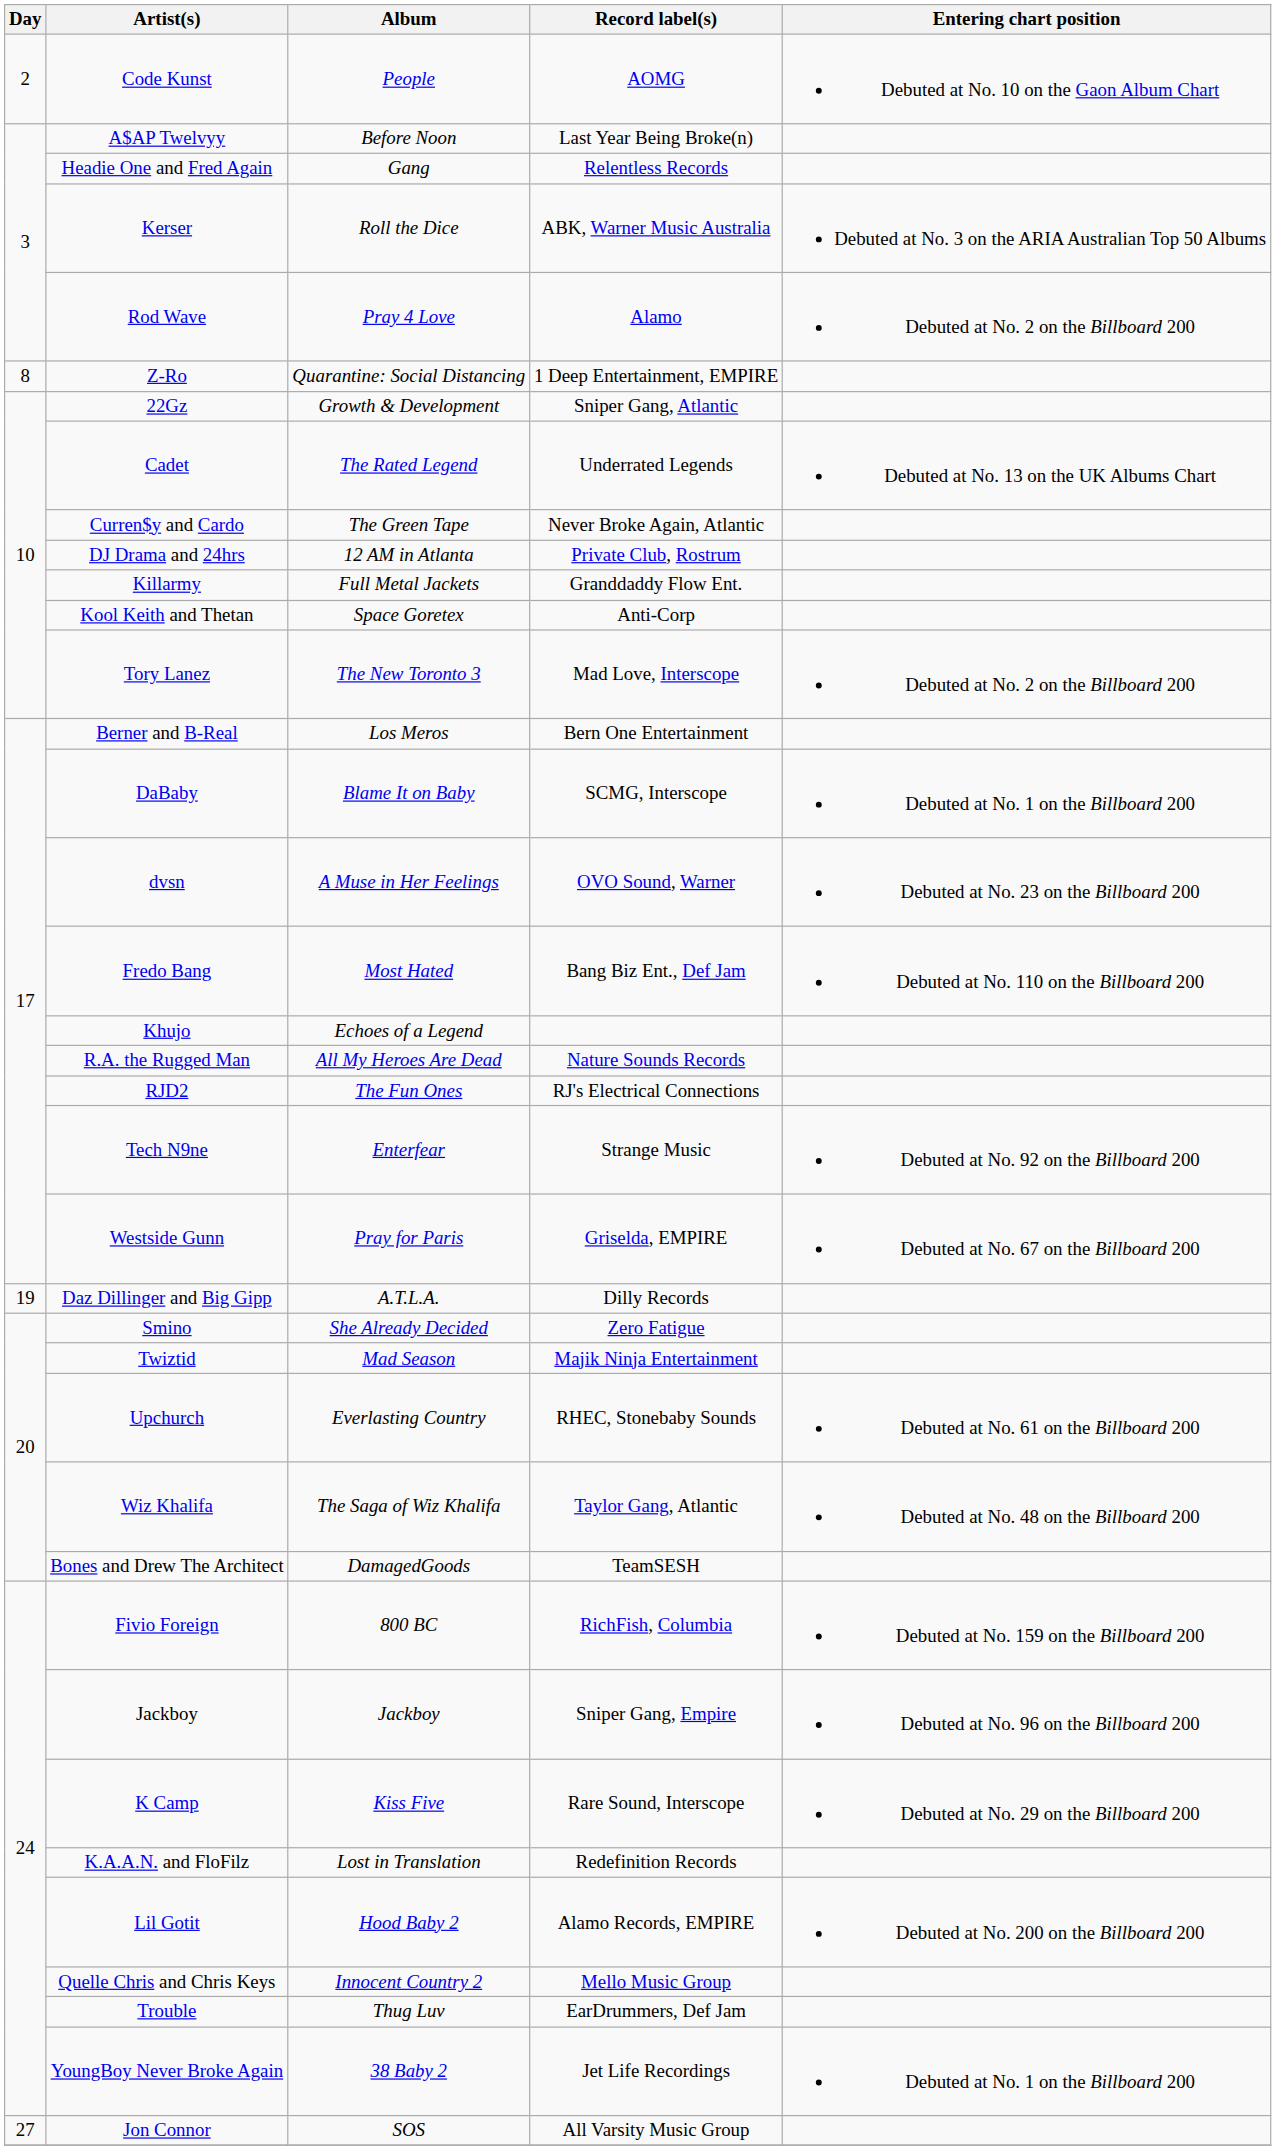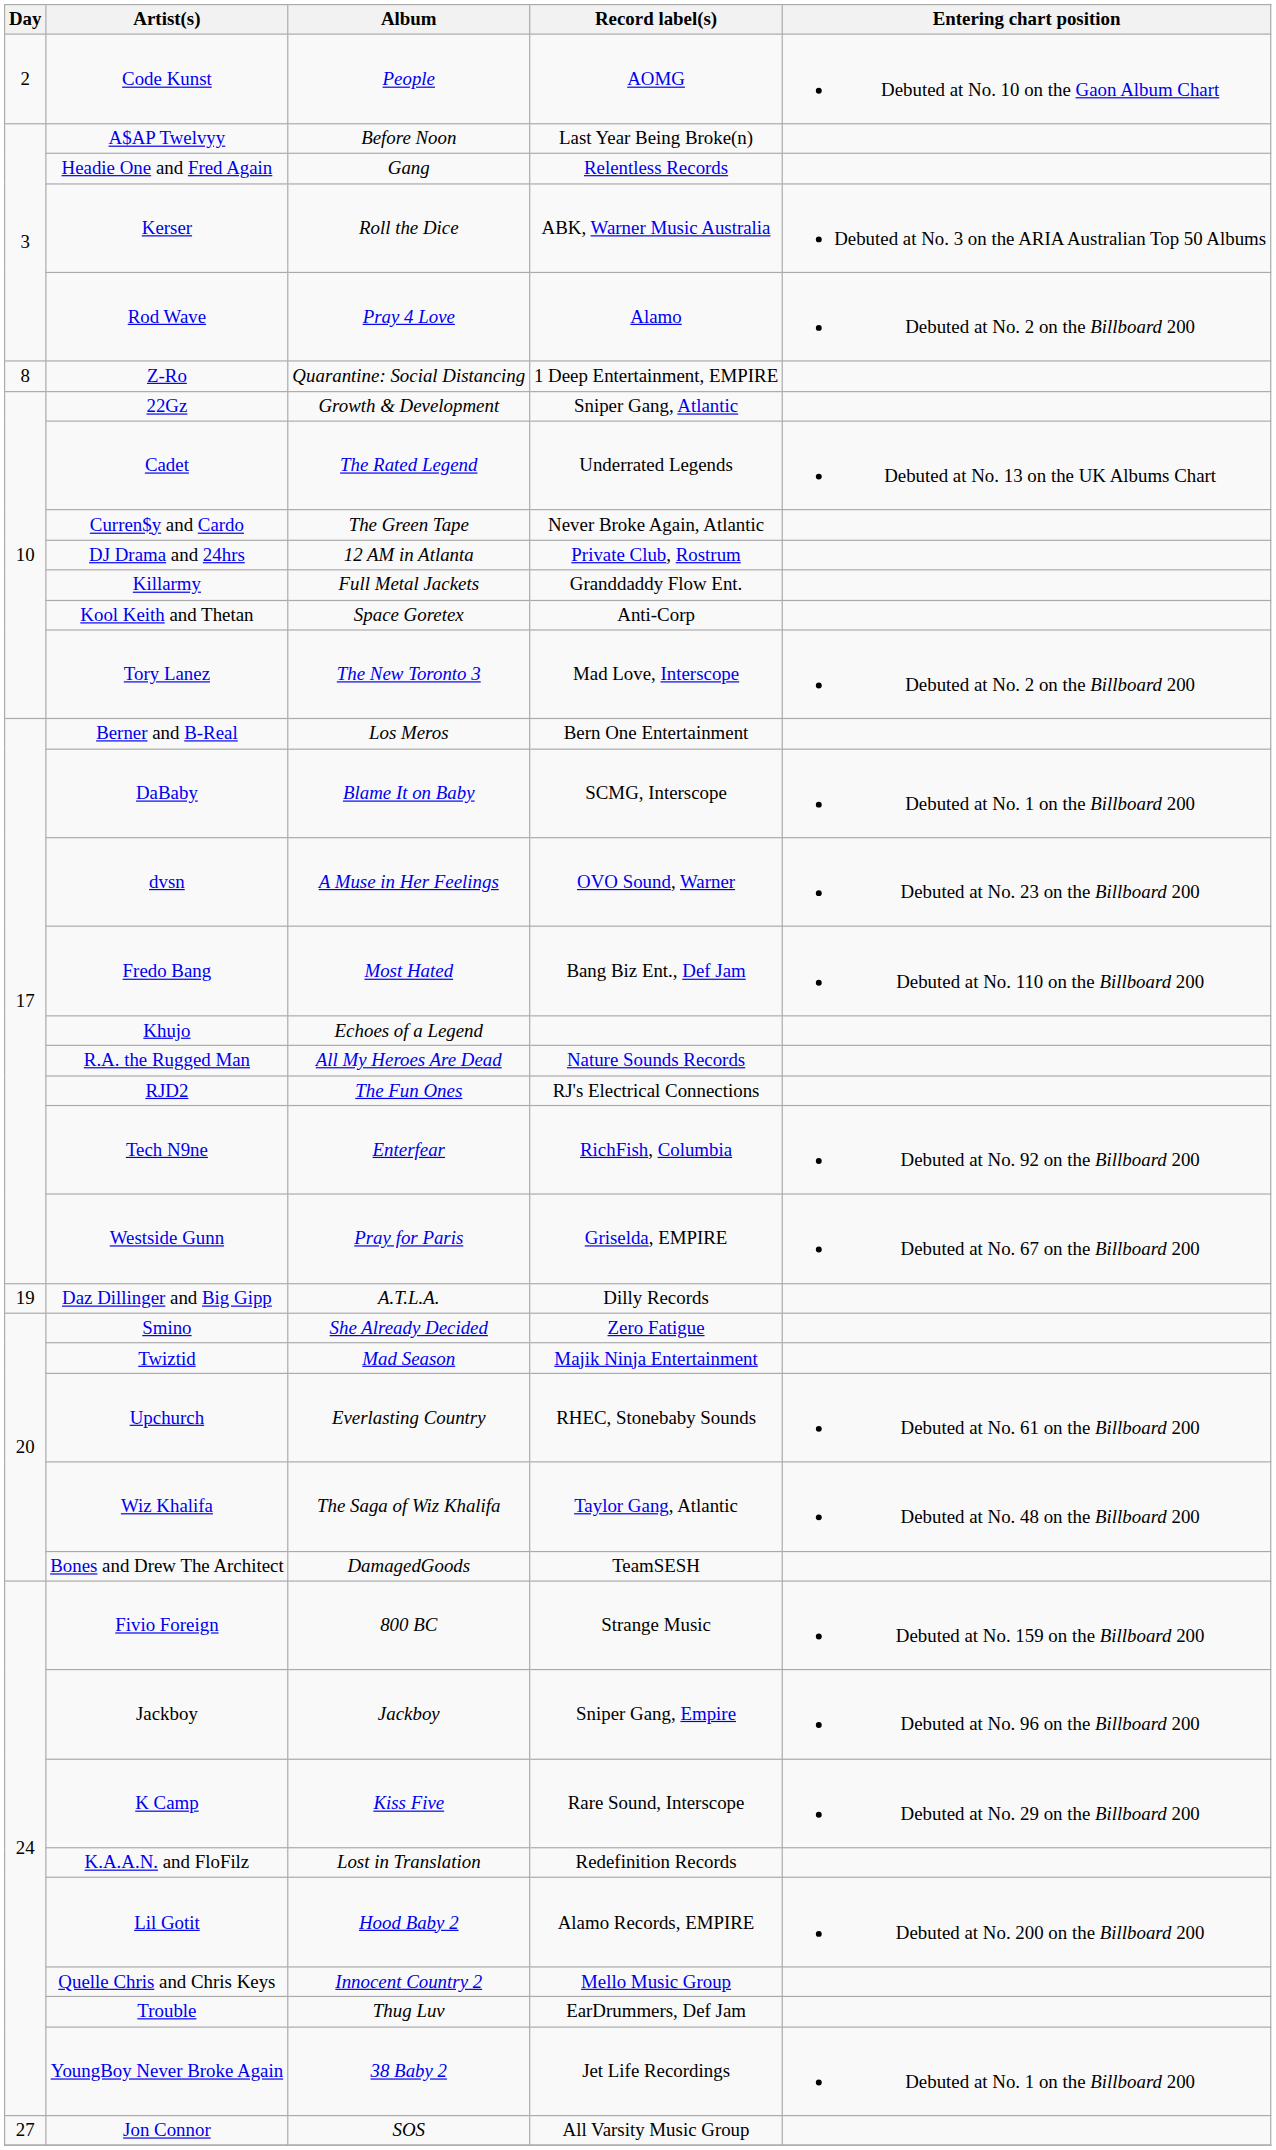 <table class="wikitable" style="text-align:center;">
 <tr>
 <th scope="col">Day</th>
 <th scope="col">Artist(s)</th>
 <th scope="col">Album</th>
 <th scope="col">Record label(s)</th>
 <th><strong>Entering chart position</strong></th>
 </tr>
 <tr>
 <td>2</td>
 <td><a href='#'>Code Kunst</a></td>
 <td><em><a href='#'>People</a></em></td>
 <td><a href='#'>AOMG</a></td>
 <td><br><ul><li>Debuted at No. 10 on the <a href='#'>Gaon Album Chart</a></li></ul></td>
 </tr>
 <tr>
 <td rowspan="4">3</td>
 <td><a href='#'>A$AP Twelvyy</a></td>
 <td><em>Before Noon</em></td>
 <td>Last Year Being Broke(n)</td>
 <td></td>
 </tr>
 <tr>
 <td><a href='#'>Headie One</a> and <a href='#'>Fred Again</a></td>
 <td><em>Gang</em></td>
 <td><a href='#'>Relentless Records</a></td>
 <td></td>
 </tr>
 <tr>
 <td><a href='#'>Kerser</a></td>
 <td><em>Roll the Dice</em></td>
 <td>ABK, <a href='#'>Warner Music Australia</a></td>
 <td><br><ul><li>Debuted at No. 3 on the ARIA Australian Top 50 Albums</li></ul></td>
 </tr>
 <tr>
 <td><a href='#'>Rod Wave</a></td>
 <td><em><a href='#'>Pray 4 Love</a></em></td>
 <td><a href='#'>Alamo</a></td>
 <td><br><ul><li>Debuted at No. 2 on the <em>Billboard</em> 200</li></ul></td>
 </tr>
 <tr>
 <td rowspan="1">8</td>
 <td><a href='#'>Z-Ro</a></td>
 <td><em>Quarantine: Social Distancing</em></td>
 <td>1 Deep Entertainment, EMPIRE</td>
 <td></td>
 </tr>
 <tr>
 <td rowspan="7">10</td>
 <td><a href='#'>22Gz</a></td>
 <td><em>Growth & Development</em></td>
 <td>Sniper Gang, <a href='#'>Atlantic</a></td>
 <td></td>
 </tr>
 <tr>
 <td><a href='#'>Cadet</a></td>
 <td><em><a href='#'>The Rated Legend</a></em></td>
 <td>Underrated Legends</td>
 <td><br><ul><li>Debuted at No. 13 on the UK Albums Chart</li></ul></td>
 </tr>
 <tr>
 <td><a href='#'>Curren$y</a> and <a href='#'>Cardo</a></td>
 <td><em>The Green Tape</em></td>
 <td>Never Broke Again, Atlantic</td>
 <td></td>
 </tr>
 <tr>
 <td><a href='#'>DJ Drama</a> and <a href='#'>24hrs</a></td>
 <td><em>12 AM in Atlanta</em></td>
 <td><a href='#'>Private Club</a>, <a href='#'>Rostrum</a></td>
 <td></td>
 </tr>
 <tr>
 <td><a href='#'>Killarmy</a></td>
 <td><em>Full Metal Jackets</em></td>
 <td>Granddaddy Flow Ent.</td>
 <td></td>
 </tr>
 <tr>
 <td><a href='#'>Kool Keith</a> and Thetan</td>
 <td><em>Space Goretex</em></td>
 <td>Anti-Corp</td>
 <td></td>
 </tr>
 <tr>
 <td><a href='#'>Tory Lanez</a></td>
 <td><em><a href='#'>The New Toronto 3</a></em></td>
 <td>Mad Love, <a href='#'>Interscope</a></td>
 <td><br><ul><li>Debuted at No. 2 on the <em>Billboard</em> 200</li></ul></td>
 </tr>
 <tr>
 <td rowspan="9">17</td>
 <td><a href='#'>Berner</a> and <a href='#'>B-Real</a></td>
 <td><em>Los Meros</em></td>
 <td>Bern One Entertainment</td>
 <td></td>
 </tr>
 <tr>
 <td><a href='#'>DaBaby</a></td>
 <td><em><a href='#'>Blame It on Baby</a></em></td>
 <td>SCMG, Interscope</td>
 <td><br><ul><li>Debuted at No. 1 on the <em>Billboard</em> 200</li></ul></td>
 </tr>
 <tr>
 <td><a href='#'>dvsn</a></td>
 <td><em><a href='#'>A Muse in Her Feelings</a></em></td>
 <td><a href='#'>OVO Sound</a>, <a href='#'>Warner</a></td>
 <td><br><ul><li>Debuted at No. 23 on the <em>Billboard</em> 200</li></ul></td>
 </tr>
 <tr>
 <td><a href='#'>Fredo Bang</a></td>
 <td><em><a href='#'>Most Hated</a></em></td>
 <td>Bang Biz Ent., <a href='#'>Def Jam</a></td>
 <td><br><ul><li>Debuted at No. 110 on the <em>Billboard</em> 200</li></ul></td>
 </tr>
 <tr>
 <td><a href='#'>Khujo</a></td>
 <td><em>Echoes of a Legend</em></td>
 <td></td>
 <td></td>
 </tr>
 <tr>
 <td><a href='#'>R.A. the Rugged Man</a></td>
 <td><em><a href='#'>All My Heroes Are Dead</a></em></td>
 <td><a href='#'>Nature Sounds Records</a></td>
 <td></td>
 </tr>
 <tr>
 <td><a href='#'>RJD2</a></td>
 <td><em><a href='#'>The Fun Ones</a></em></td>
 <td>RJ's Electrical Connections</td>
 <td></td>
 </tr>
 <tr>
 <td><a href='#'>Tech N9ne</a></td>
 <td><em><a href='#'>Enterfear</a></em></td>
-<td>Strange Music</td>
+<td><a href='#'>RichFish</a>, <a href='#'>Columbia</a></td>
 <td><br><ul><li>Debuted at No. 92 on the <em>Billboard</em> 200</li></ul></td>
 </tr>
 <tr>
 <td><a href='#'>Westside Gunn</a></td>
 <td><em><a href='#'>Pray for Paris</a></em></td>
 <td><a href='#'>Griselda</a>, EMPIRE</td>
 <td><br><ul><li>Debuted at No. 67 on the <em>Billboard</em> 200</li></ul></td>
 </tr>
 <tr>
 <td>19</td>
 <td><a href='#'>Daz Dillinger</a> and <a href='#'>Big Gipp</a></td>
 <td><em>A.T.L.A.</em></td>
 <td>Dilly Records</td>
 <td></td>
 </tr>
 <tr>
 <td rowspan="5">20</td>
 <td><a href='#'>Smino</a></td>
 <td><em><a href='#'>She Already Decided</a></em></td>
 <td><a href='#'>Zero Fatigue</a></td>
 <td></td>
 </tr>
 <tr>
 <td><a href='#'>Twiztid</a></td>
 <td><em><a href='#'>Mad Season</a></em></td>
 <td><a href='#'>Majik Ninja Entertainment</a></td>
 <td></td>
 </tr>
 <tr>
 <td><a href='#'>Upchurch</a></td>
 <td><em>Everlasting Country</em></td>
 <td>RHEC, Stonebaby Sounds</td>
 <td><br><ul><li>Debuted at No. 61 on the <em>Billboard</em> 200</li></ul></td>
 </tr>
 <tr>
 <td><a href='#'>Wiz Khalifa</a></td>
 <td><em>The Saga of Wiz Khalifa</em></td>
 <td><a href='#'>Taylor Gang</a>, Atlantic</td>
 <td><br><ul><li>Debuted at No. 48 on the <em>Billboard</em> 200</li></ul></td>
 </tr>
 <tr>
 <td><a href='#'>Bones</a> and Drew The Architect</td>
 <td><em>DamagedGoods</em></td>
 <td>TeamSESH</td>
 <td></td>
 </tr>
 <tr>
 <td rowspan="8">24</td>
 <td><a href='#'>Fivio Foreign</a></td>
 <td><em>800 BC</em></td>
-<td><a href='#'>RichFish</a>, <a href='#'>Columbia</a></td>
+<td>Strange Music</td>
 <td><br><ul><li>Debuted at No. 159 on the <em>Billboard</em> 200</li></ul></td>
 </tr>
 <tr>
 <td>Jackboy</td>
 <td><em>Jackboy</em></td>
 <td>Sniper Gang, <a href='#'>Empire</a></td>
 <td><br><ul><li>Debuted at No. 96 on the <em>Billboard</em> 200</li></ul></td>
 </tr>
 <tr>
 <td><a href='#'>K Camp</a></td>
 <td><em><a href='#'>Kiss Five</a></em></td>
 <td>Rare Sound, Interscope</td>
 <td><br><ul><li>Debuted at No. 29 on the <em>Billboard</em> 200</li></ul></td>
 </tr>
 <tr>
 <td><a href='#'>K.A.A.N.</a> and FloFilz</td>
 <td><em>Lost in Translation</em></td>
 <td>Redefinition Records</td>
 <td></td>
 </tr>
 <tr>
 <td><a href='#'>Lil Gotit</a></td>
 <td><em><a href='#'>Hood Baby 2</a></em></td>
 <td>Alamo Records, EMPIRE</td>
 <td><br><ul><li>Debuted at No. 200 on the <em>Billboard</em> 200</li></ul></td>
 </tr>
 <tr>
 <td><a href='#'>Quelle Chris</a> and Chris Keys</td>
 <td><em><a href='#'>Innocent Country 2</a></em></td>
 <td><a href='#'>Mello Music Group</a></td>
 <td></td>
 </tr>
 <tr>
 <td><a href='#'>Trouble</a></td>
 <td><em>Thug Luv</em></td>
 <td>EarDrummers, Def Jam</td>
 <td></td>
 </tr>
 <tr>
 <td><a href='#'>YoungBoy Never Broke Again</a></td>
 <td><em><a href='#'>38 Baby 2</a></em></td>
 <td>Jet Life Recordings</td>
 <td><br><ul><li>Debuted at No. 1 on the <em>Billboard</em> 200</li></ul></td>
 </tr>
 <tr>
 <td>27</td>
 <td><a href='#'>Jon Connor</a></td>
 <td><em>SOS</em></td>
 <td>All Varsity Music Group</td>
 <td></td>
 </tr>
 <tr>
 </tr>
 </table>
